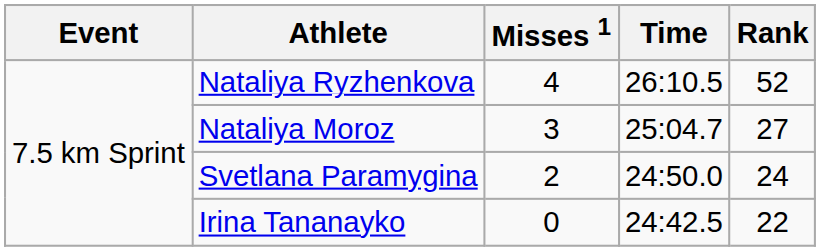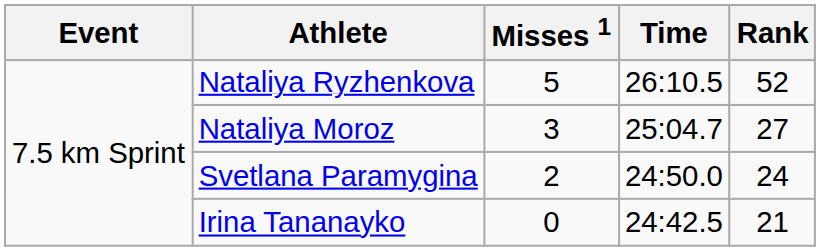 <table class="wikitable" style="font-size:90%">
 <tr>
 <th>Event</th>
 <th>Athlete</th>
 <th>Misses <sup>1</sup></th>
 <th>Time</th>
 <th>Rank</th>
 </tr>
 <tr>
 <td rowspan="4">7.5 km Sprint</td>
 <td><a href='#'>Nataliya Ryzhenkova</a></td>
-<td align="center">4</td>
+<td align="center">5</td>
 <td align="center">26:10.5</td>
 <td align="center">52</td>
 </tr>
 <tr>
 <td><a href='#'>Nataliya Moroz</a></td>
 <td align="center">3</td>
 <td align="center">25:04.7</td>
 <td align="center">27</td>
 </tr>
 <tr>
 <td><a href='#'>Svetlana Paramygina</a></td>
 <td align="center">2</td>
 <td align="center">24:50.0</td>
 <td align="center">24</td>
 </tr>
 <tr>
 <td><a href='#'>Irina Tananayko</a></td>
 <td align="center">0</td>
 <td align="center">24:42.5</td>
-<td align="center">22</td>
+<td align="center">21</td>
 </tr>
 </table>
